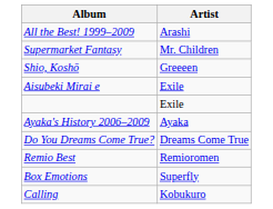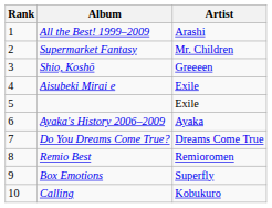 <table class="wikitable sortable" style="margin:auto; margin:auto;">
 <tr>
+<th>Rank</th>
 <th>Album</th>
 <th>Artist</th>
 </tr>
 <tr>
+<td>1</td>
 <td><em><a href='#'>All the Best! 1999–2009</a></em></td>
 <td><a href='#'>Arashi</a></td>
 </tr>
 <tr>
+<td>2</td>
 <td><em><a href='#'>Supermarket Fantasy</a></em></td>
 <td><a href='#'>Mr. Children</a></td>
 </tr>
 <tr>
+<td>3</td>
 <td><em><a href='#'>Shio, Koshō</a></em></td>
 <td><a href='#'>Greeeen</a></td>
 </tr>
 <tr>
+<td>4</td>
 <td><em><a href='#'>Aisubeki Mirai e</a></em></td>
 <td><a href='#'>Exile</a></td>
 </tr>
 <tr>
+<td>5</td>
 <td></td>
 <td>Exile</td>
 </tr>
 <tr>
+<td>6</td>
 <td><em><a href='#'>Ayaka's History 2006–2009</a></em></td>
 <td><a href='#'>Ayaka</a></td>
 </tr>
 <tr>
+<td>7</td>
 <td><em><a href='#'>Do You Dreams Come True?</a></em></td>
 <td><a href='#'>Dreams Come True</a></td>
 </tr>
 <tr>
+<td>8</td>
 <td><em><a href='#'>Remio Best</a></em></td>
 <td><a href='#'>Remioromen</a></td>
 </tr>
 <tr>
+<td>9</td>
 <td><em><a href='#'>Box Emotions</a></em></td>
 <td><a href='#'>Superfly</a></td>
 </tr>
 <tr>
+<td>10</td>
 <td><em><a href='#'>Calling</a></em></td>
 <td><a href='#'>Kobukuro</a></td>
 </tr>
 </table>
